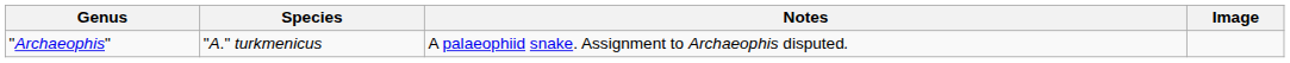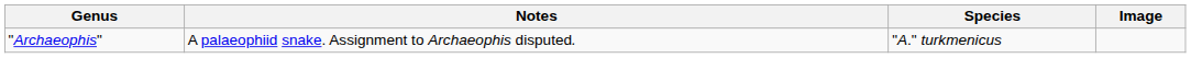 <table class="wikitable" style="margin:auto;width:100%;">
 <tr>
 <th>Genus</th>
+<th>Notes</th>
 <th>Species</th>
-<th>Notes</th>
 <th>Image</th>
 </tr>
 <tr>
 <td>"<em><a href='#'>Archaeophis</a></em>"</td>
+<td>A <a href='#'>palaeophiid</a> <a href='#'>snake</a>. Assignment to <em>Archaeophis</em> disputed<em>.</em></td>
 <td>"<em>A</em>." <em>turkmenicus</em></td>
-<td>A <a href='#'>palaeophiid</a> <a href='#'>snake</a>. Assignment to <em>Archaeophis</em> disputed<em>.</em></td>
 <td></td>
 </tr>
 </table>
